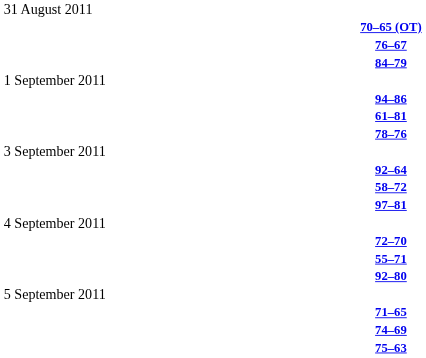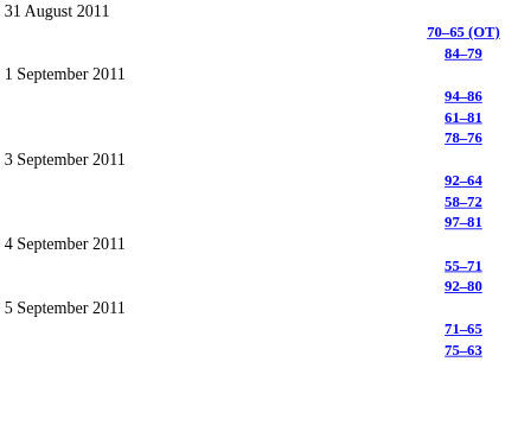 <table style="width:100%;" cellspacing="1">
 <tr>
 <th width=25%></th>
 <th width=10%></th>
 <th width=25%></th>
 </tr>
 <tr>
 <td>31 August 2011</td>
 </tr>
 <tr style=font-size:90%>
 <td align=right><strong></strong></td>
 <td align=center><strong> <a href='#'>70–65 (OT)</a> </strong></td>
-<td><strong></strong></td>
-</tr>
-<tr style=font-size:90%>
-<td align=right><strong></strong></td>
-<td align=center><strong> <a href='#'>76–67</a> </strong></td>
 <td><strong></strong></td>
 </tr>
 <tr style=font-size:90%>
 <td align=right><strong></strong></td>
 <td align=center><strong> <a href='#'>84–79</a> </strong></td>
 <td><strong></strong></td>
 </tr>
 <tr>
 <td>1 September 2011</td>
 </tr>
 <tr style=font-size:90%>
 <td align=right><strong></strong></td>
 <td align=center><strong> <a href='#'>94–86</a> </strong></td>
 <td><strong></strong></td>
 </tr>
 <tr style=font-size:90%>
 <td align=right><strong></strong></td>
 <td align=center><strong> <a href='#'>61–81</a> </strong></td>
 <td><strong></strong></td>
 </tr>
 <tr style=font-size:90%>
 <td align=right><strong></strong></td>
 <td align=center><strong> <a href='#'>78–76</a> </strong></td>
 <td><strong></strong></td>
 </tr>
 <tr>
 <td>3 September 2011</td>
 </tr>
 <tr style=font-size:90%>
 <td align=right><strong></strong></td>
 <td align=center><strong> <a href='#'>92–64</a> </strong></td>
 <td><strong></strong></td>
 </tr>
 <tr style=font-size:90%>
 <td align=right><strong></strong></td>
 <td align=center><strong> <a href='#'>58–72</a> </strong></td>
 <td><strong></strong></td>
 </tr>
 <tr style=font-size:90%>
 <td align=right><strong></strong></td>
 <td align=center><strong> <a href='#'>97–81</a> </strong></td>
 <td><strong></strong></td>
 </tr>
 <tr>
 <td>4 September 2011</td>
 </tr>
 <tr style=font-size:90%>
 <td align=right><strong></strong></td>
-<td align=center><strong> <a href='#'>72–70</a> </strong></td>
-<td><strong></strong></td>
-</tr>
-<tr style=font-size:90%>
-<td align=right><strong></strong></td>
 <td align=center><strong> <a href='#'>55–71</a> </strong></td>
 <td><strong></strong></td>
 </tr>
 <tr style=font-size:90%>
 <td align=right><strong></strong></td>
 <td align=center><strong> <a href='#'>92–80</a> </strong></td>
 <td><strong></strong></td>
 </tr>
 <tr>
 <td>5 September 2011</td>
 </tr>
 <tr style=font-size:90%>
 <td align=right><strong></strong></td>
 <td align=center><strong> <a href='#'>71–65</a> </strong></td>
 <td><strong></strong></td>
 </tr>
 <tr style=font-size:90%>
 <td align=right><strong></strong></td>
-<td align=center><strong> <a href='#'>74–69</a> </strong></td>
-<td><strong></strong></td>
-</tr>
-<tr style=font-size:90%>
-<td align=right><strong></strong></td>
 <td align=center><strong> <a href='#'>75–63</a> </strong></td>
 <td><strong></strong></td>
 </tr>
 </table>
